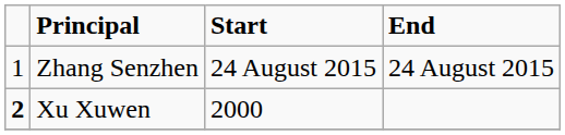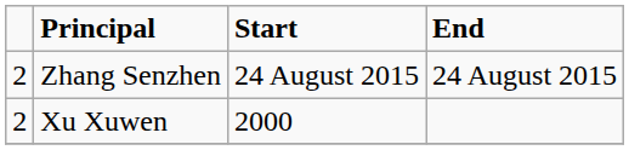 <table class="wikitable">
 <tr>
 <td></td>
 <td><strong>Principal</strong></td>
 <td><strong>Start</strong></td>
 <td><strong>End</strong></td>
 </tr>
 <tr>
-<td>1</td>
+<td>2</td>
 <td>Zhang Senzhen</td>
 <td>24 August 2015</td>
 <td>24 August 2015</td>
 </tr>
 <tr>
-<td><strong>2</strong></td>
+<td>2</td>
 <td>Xu Xuwen</td>
 <td>2000</td>
 <td></td>
 </tr>
 <tr>
 </tr>
 </table>
